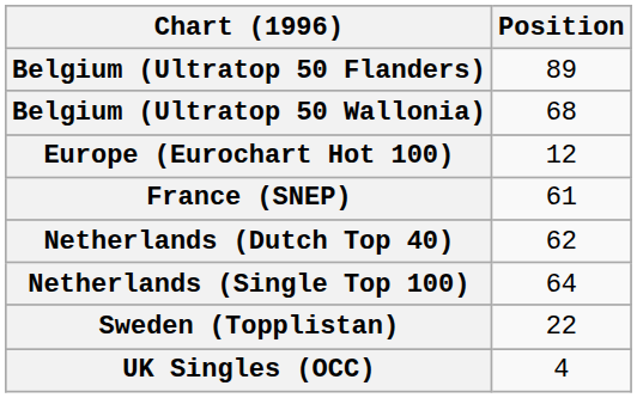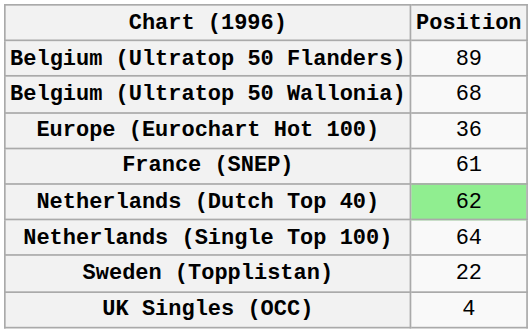 <table class="wikitable plainrowheaders sortable" style="text-align:center">
 <tr>
 <th scope="col">Chart (1996)</th>
 <th scope="col">Position</th>
 </tr>
 <tr>
 <th scope="row">Belgium (Ultratop 50 Flanders)</th>
 <td>89</td>
 </tr>
 <tr>
 <th scope="row">Belgium (Ultratop 50 Wallonia)</th>
 <td>68</td>
 </tr>
 <tr>
 <th scope="row">Europe (Eurochart Hot 100)</th>
-<td>12</td>
+<td>36</td>
 </tr>
 <tr>
 <th scope="row">France (SNEP)</th>
 <td>61</td>
 </tr>
 <tr>
 <th scope="row">Netherlands (Dutch Top 40)</th>
-<td>62</td>
+<td style="background: lightgreen;">62</td>
 </tr>
 <tr>
 <th scope="row">Netherlands (Single Top 100)</th>
 <td>64</td>
 </tr>
 <tr>
 <th scope="row">Sweden (Topplistan)</th>
 <td>22</td>
 </tr>
 <tr>
 <th scope="row">UK Singles (OCC)</th>
 <td>4</td>
 </tr>
 </table>
